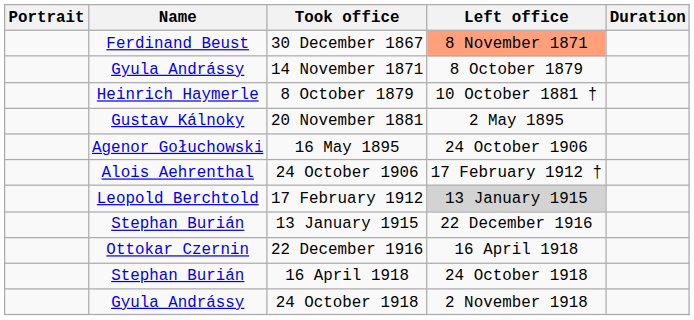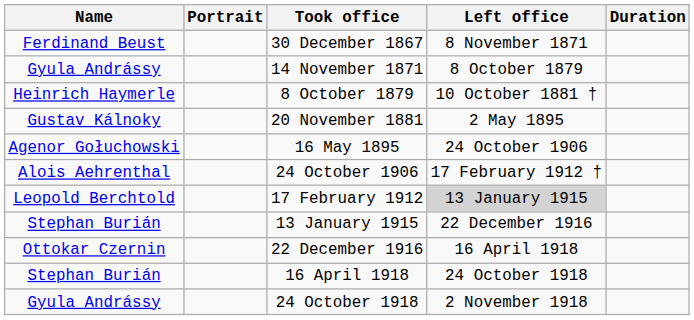 <table class="wikitable" style="text-align:center">
 <tr>
+<th>Name<br></th>
 <th>Portrait</th>
-<th>Name<br></th>
 <th>Took office</th>
 <th>Left office</th>
 <th>Duration</th>
 </tr>
 <tr>
+<td><a href='#'>Ferdinand Beust</a><br></td>
 <td></td>
-<td><a href='#'>Ferdinand Beust</a><br></td>
 <td>30 December 1867</td>
-<td style="background: lightsalmon;">8 November 1871</td>
+<td>8 November 1871</td>
 <td></td>
 </tr>
 <tr>
+<td><a href='#'>Gyula Andrássy</a><br></td>
 <td></td>
-<td><a href='#'>Gyula Andrássy</a><br></td>
 <td>14 November 1871</td>
 <td>8 October 1879</td>
 <td></td>
 </tr>
 <tr>
+<td><a href='#'>Heinrich Haymerle</a><br></td>
 <td></td>
-<td><a href='#'>Heinrich Haymerle</a><br></td>
 <td>8 October 1879</td>
 <td>10 October 1881 †</td>
 <td></td>
 </tr>
 <tr>
+<td><a href='#'>Gustav Kálnoky</a><br></td>
 <td></td>
-<td><a href='#'>Gustav Kálnoky</a><br></td>
 <td>20 November 1881</td>
 <td>2 May 1895</td>
 <td></td>
 </tr>
 <tr>
+<td><a href='#'>Agenor Gołuchowski</a><br></td>
 <td></td>
-<td><a href='#'>Agenor Gołuchowski</a><br></td>
 <td>16 May 1895</td>
 <td>24 October 1906</td>
 <td></td>
 </tr>
 <tr>
+<td><a href='#'>Alois Aehrenthal</a><br></td>
 <td></td>
-<td><a href='#'>Alois Aehrenthal</a><br></td>
 <td>24 October 1906</td>
 <td>17 February 1912 †</td>
 <td></td>
 </tr>
 <tr>
+<td><a href='#'>Leopold Berchtold</a><br></td>
 <td></td>
-<td><a href='#'>Leopold Berchtold</a><br></td>
 <td>17 February 1912</td>
 <td style="background: lightgrey;">13 January 1915</td>
 <td></td>
 </tr>
 <tr>
+<td><a href='#'>Stephan Burián</a><br></td>
 <td></td>
-<td><a href='#'>Stephan Burián</a><br></td>
 <td>13 January 1915</td>
 <td>22 December 1916</td>
 <td></td>
 </tr>
 <tr>
+<td><a href='#'>Ottokar Czernin</a><br></td>
 <td></td>
-<td><a href='#'>Ottokar Czernin</a><br></td>
 <td>22 December 1916</td>
 <td>16 April 1918</td>
 <td></td>
 </tr>
 <tr>
+<td><a href='#'>Stephan Burián</a><br></td>
 <td></td>
-<td><a href='#'>Stephan Burián</a><br></td>
 <td>16 April 1918</td>
 <td>24 October 1918</td>
 <td></td>
 </tr>
 <tr>
+<td><a href='#'>Gyula Andrássy</a><br></td>
 <td></td>
-<td><a href='#'>Gyula Andrássy</a><br></td>
 <td>24 October 1918</td>
 <td>2 November 1918</td>
 <td></td>
 </tr>
 </table>
